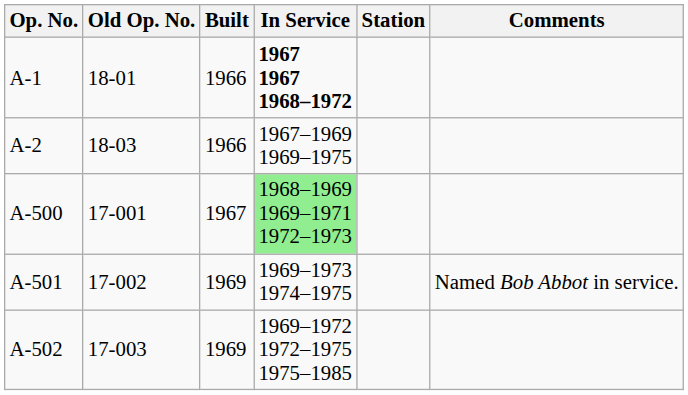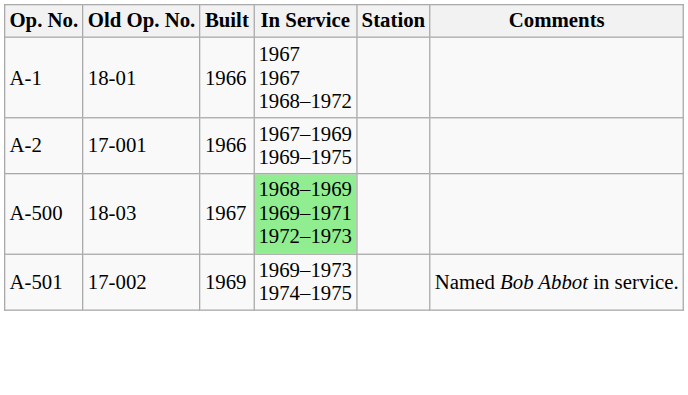 <table class="wikitable">
 <tr>
 <th>Op. No.</th>
 <th>Old Op. No.</th>
 <th>Built</th>
 <th>In Service</th>
 <th>Station</th>
 <th>Comments</th>
 </tr>
 <tr>
 <td>A-1</td>
 <td>18-01</td>
 <td>1966</td>
-<td><strong>1967<br>1967<br>1968–1972</strong></td>
+<td>1967<br>1967<br>1968–1972</td>
 <td><br><br></td>
 <td></td>
 </tr>
 <tr>
 <td>A-2</td>
-<td>18-03</td>
+<td>17-001</td>
 <td>1966</td>
 <td>1967–1969<br>1969–1975</td>
 <td><br></td>
 <td></td>
 </tr>
 <tr>
 <td>A-500</td>
-<td>17-001</td>
+<td>18-03</td>
 <td>1967</td>
 <td style="background: lightgreen;">1968–1969<br>1969–1971<br>1972–1973</td>
 <td><br><br></td>
 <td></td>
 </tr>
 <tr>
 <td>A-501</td>
 <td>17-002</td>
 <td>1969</td>
 <td>1969–1973<br>1974–1975</td>
 <td><br></td>
 <td>Named <em>Bob Abbot</em> in service.</td>
 </tr>
-<tr>
-<td>A-502</td>
-<td>17-003</td>
-<td>1969</td>
-<td>1969–1972<br>1972–1975<br>1975–1985</td>
-<td><br><br></td>
-<td></td>
-</tr>
 </table>
